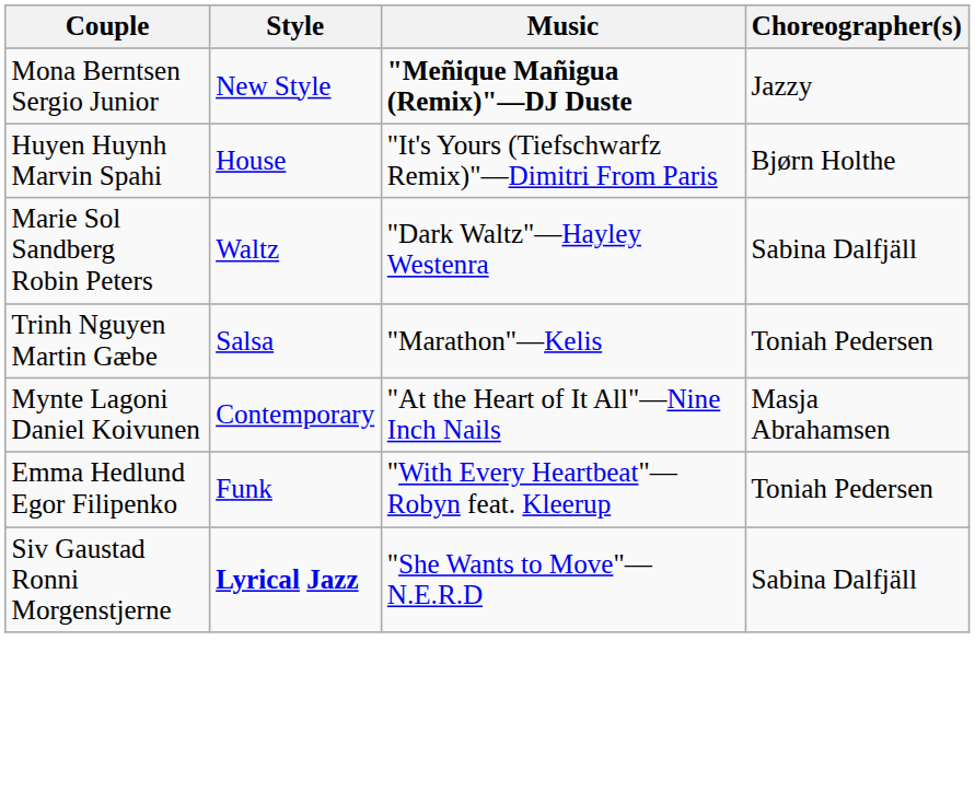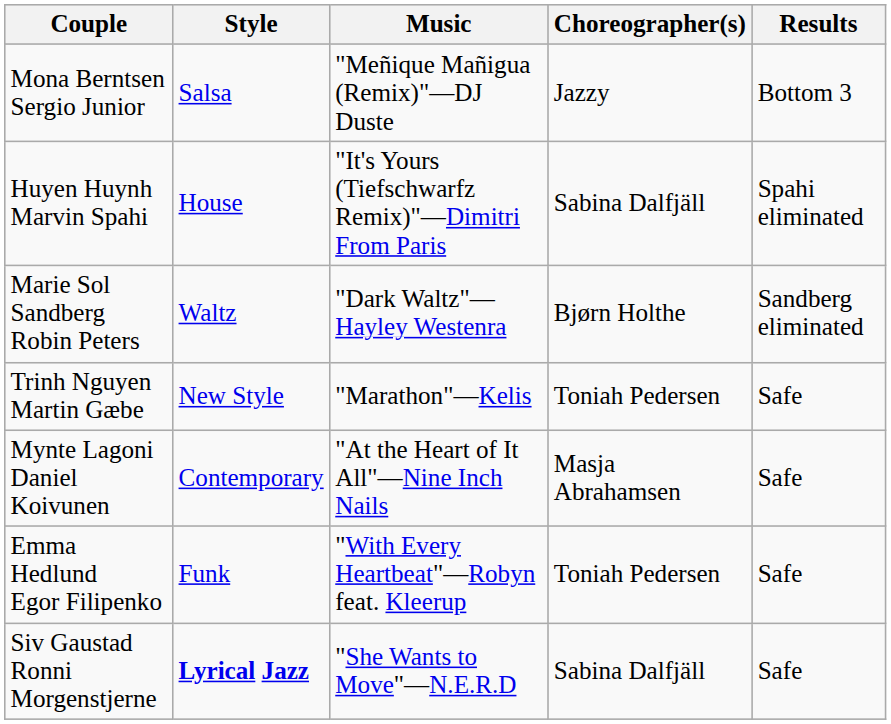 <table class="wikitable" width="90%">
 <tr>
 <th>Couple</th>
 <th>Style</th>
 <th>Music</th>
 <th>Choreographer(s)</th>
+<th>Results</th>
 </tr>
 <tr>
 <td>Mona Berntsen<br>Sergio Junior</td>
-<td><a href='#'>New Style</a></td>
-<td><strong>"Meñique Mañigua (Remix)"—DJ Duste</strong></td>
+<td><a href='#'>Salsa</a></td>
+<td>"Meñique Mañigua (Remix)"—DJ Duste</td>
 <td>Jazzy</td>
+<td>Bottom 3</td>
 </tr>
 <tr>
 <td>Huyen Huynh<br>Marvin Spahi</td>
 <td><a href='#'>House</a></td>
 <td>"It's Yours (Tiefschwarfz Remix)"—<a href='#'>Dimitri From Paris</a></td>
-<td>Bjørn Holthe</td>
+<td>Sabina Dalfjäll</td>
+<td>Spahi eliminated</td>
 </tr>
 <tr>
 <td>Marie Sol Sandberg<br>Robin Peters</td>
 <td><a href='#'>Waltz</a></td>
 <td>"Dark Waltz"—<a href='#'>Hayley Westenra</a></td>
-<td>Sabina Dalfjäll</td>
+<td>Bjørn Holthe</td>
+<td>Sandberg eliminated</td>
 </tr>
 <tr>
 <td>Trinh Nguyen<br>Martin Gæbe</td>
-<td><a href='#'>Salsa</a></td>
+<td><a href='#'>New Style</a></td>
 <td>"Marathon"—<a href='#'>Kelis</a></td>
 <td>Toniah Pedersen</td>
+<td>Safe</td>
 </tr>
 <tr>
 <td>Mynte Lagoni<br>Daniel Koivunen</td>
 <td><a href='#'>Contemporary</a></td>
 <td>"At the Heart of It All"—<a href='#'>Nine Inch Nails</a></td>
 <td>Masja Abrahamsen</td>
+<td>Safe</td>
 </tr>
 <tr>
 <td>Emma Hedlund<br>Egor Filipenko</td>
 <td><a href='#'>Funk</a></td>
 <td>"<a href='#'>With Every Heartbeat</a>"—<a href='#'>Robyn</a> feat. <a href='#'>Kleerup</a></td>
 <td>Toniah Pedersen</td>
+<td>Safe</td>
 </tr>
 <tr>
 <td>Siv Gaustad<br>Ronni Morgenstjerne</td>
 <td><strong><a href='#'>Lyrical</a> <a href='#'>Jazz</a></strong></td>
 <td>"<a href='#'>She Wants to Move</a>"—<a href='#'>N.E.R.D</a></td>
 <td>Sabina Dalfjäll</td>
+<td>Safe</td>
 </tr>
 </table>
